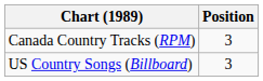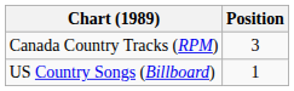 <table class="wikitable sortable">
 <tr>
 <th scope="col">Chart (1989)</th>
 <th scope="col">Position</th>
 </tr>
 <tr>
 <td>Canada Country Tracks (<em><a href='#'>RPM</a></em>)</td>
 <td align="center">3</td>
 </tr>
 <tr>
 <td>US <a href='#'>Country Songs</a> (<em><a href='#'>Billboard</a></em>)</td>
-<td align="center">3</td>
+<td align="center">1</td>
 </tr>
 </table>
